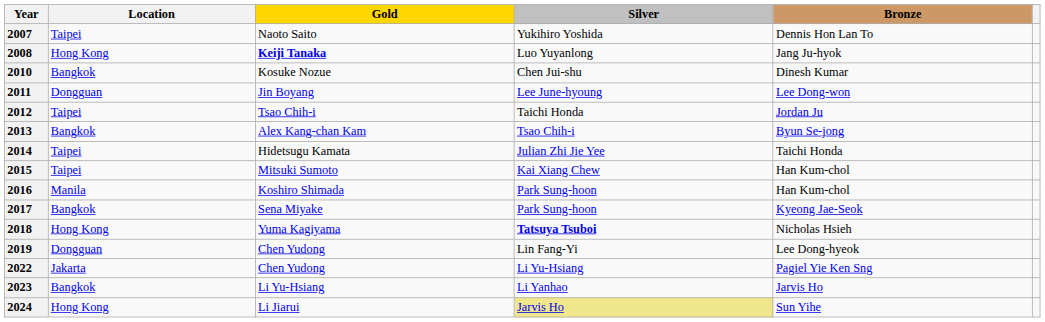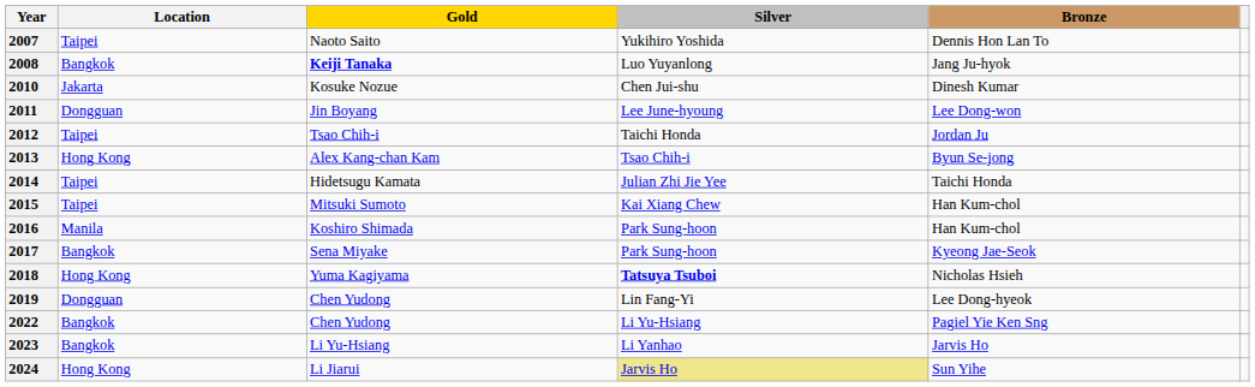 <table class="wikitable unsortable" style="text-align:left; width:85%">
 <tr>
 <th scope="col" style="text-align:center">Year</th>
 <th scope="col" style="text-align:center; width:20%">Location</th>
 <td scope="col" style="text-align:center; width:25%; background:gold"><strong>Gold</strong></td>
 <td scope="col" style="text-align:center; width:25%; background:silver"><strong>Silver</strong></td>
 <td scope="col" style="text-align:center; width:25%; background:#c96"><strong>Bronze</strong></td>
 <th scope="col" style="text-align:center"></th>
 </tr>
 <tr>
 <th scope="row" style="text-align:left">2007</th>
 <td> <a href='#'>Taipei</a></td>
 <td> Naoto Saito</td>
 <td> Yukihiro Yoshida</td>
 <td> Dennis Hon Lan To</td>
 <td></td>
 </tr>
 <tr>
 <th scope="row" style="text-align:left">2008</th>
-<td> <a href='#'>Hong Kong</a></td>
+<td> <a href='#'>Bangkok</a></td>
 <td><strong> <a href='#'>Keiji Tanaka</a></strong></td>
 <td> Luo Yuyanlong</td>
 <td> Jang Ju-hyok</td>
 <td></td>
 </tr>
 <tr>
 <th scope="row" style="text-align:left">2010</th>
-<td> <a href='#'>Bangkok</a></td>
+<td> <a href='#'>Jakarta</a></td>
 <td> Kosuke Nozue</td>
 <td> Chen Jui-shu</td>
 <td> Dinesh Kumar</td>
 <td></td>
 </tr>
 <tr>
 <th scope="row" style="text-align:left">2011</th>
 <td> <a href='#'>Dongguan</a></td>
 <td> <a href='#'>Jin Boyang</a></td>
 <td> <a href='#'>Lee June-hyoung</a></td>
 <td> <a href='#'>Lee Dong-won</a></td>
 <td></td>
 </tr>
 <tr>
 <th scope="row" style="text-align:left">2012</th>
 <td> <a href='#'>Taipei</a></td>
 <td> <a href='#'>Tsao Chih-i</a></td>
 <td> Taichi Honda</td>
 <td> <a href='#'>Jordan Ju</a></td>
 <td></td>
 </tr>
 <tr>
 <th scope="row" style="text-align:left">2013</th>
-<td> <a href='#'>Bangkok</a></td>
+<td> <a href='#'>Hong Kong</a></td>
 <td> <a href='#'>Alex Kang-chan Kam</a></td>
 <td> <a href='#'>Tsao Chih-i</a></td>
 <td> <a href='#'>Byun Se-jong</a></td>
 <td></td>
 </tr>
 <tr>
 <th scope="row" style="text-align:left">2014</th>
 <td> <a href='#'>Taipei</a></td>
 <td> Hidetsugu Kamata</td>
 <td> <a href='#'>Julian Zhi Jie Yee</a></td>
 <td> Taichi Honda</td>
 <td></td>
 </tr>
 <tr>
 <th scope="row" style="text-align:left">2015</th>
 <td> <a href='#'>Taipei</a></td>
 <td> <a href='#'>Mitsuki Sumoto</a></td>
 <td> <a href='#'>Kai Xiang Chew</a></td>
 <td> Han Kum-chol</td>
 <td></td>
 </tr>
 <tr>
 <th scope="row" style="text-align:left">2016</th>
 <td> <a href='#'>Manila</a></td>
 <td> <a href='#'>Koshiro Shimada</a></td>
 <td> <a href='#'>Park Sung-hoon</a></td>
 <td> Han Kum-chol</td>
 <td></td>
 </tr>
 <tr>
 <th scope="row" style="text-align:left">2017</th>
 <td> <a href='#'>Bangkok</a></td>
 <td> <a href='#'>Sena Miyake</a></td>
 <td> <a href='#'>Park Sung-hoon</a></td>
 <td> <a href='#'>Kyeong Jae-Seok</a></td>
 <td></td>
 </tr>
 <tr>
 <th scope="row" style="text-align:left">2018</th>
 <td> <a href='#'>Hong Kong</a></td>
 <td> <a href='#'>Yuma Kagiyama</a></td>
 <td><strong> <a href='#'>Tatsuya Tsuboi</a></strong></td>
 <td> Nicholas Hsieh</td>
 <td></td>
 </tr>
 <tr>
 <th scope="row" style="text-align:left">2019</th>
 <td> <a href='#'>Dongguan</a></td>
 <td> <a href='#'>Chen Yudong</a></td>
 <td> Lin Fang-Yi</td>
 <td> Lee Dong-hyeok</td>
 <td></td>
 </tr>
 <tr>
 <th scope="row" style="text-align:left">2022</th>
-<td> <a href='#'>Jakarta</a></td>
+<td> <a href='#'>Bangkok</a></td>
 <td> <a href='#'>Chen Yudong</a></td>
 <td> <a href='#'>Li Yu-Hsiang</a></td>
 <td> <a href='#'>Pagiel Yie Ken Sng</a></td>
 <td></td>
 </tr>
 <tr>
 <th scope="row" style="text-align:left">2023</th>
 <td> <a href='#'>Bangkok</a></td>
 <td> <a href='#'>Li Yu-Hsiang</a></td>
 <td> <a href='#'>Li Yanhao</a></td>
 <td> <a href='#'>Jarvis Ho</a></td>
 <td></td>
 </tr>
 <tr>
 <th scope="row" style="text-align:left">2024</th>
 <td> <a href='#'>Hong Kong</a></td>
 <td> <a href='#'>Li Jiarui</a></td>
 <td style="background: khaki;"> <a href='#'>Jarvis Ho</a></td>
 <td> <a href='#'>Sun Yihe</a></td>
 <td></td>
 </tr>
 </table>
